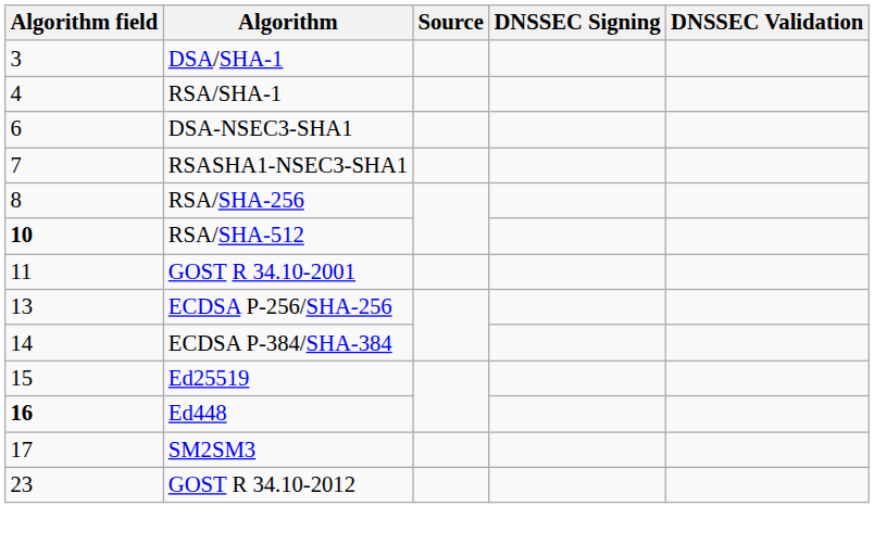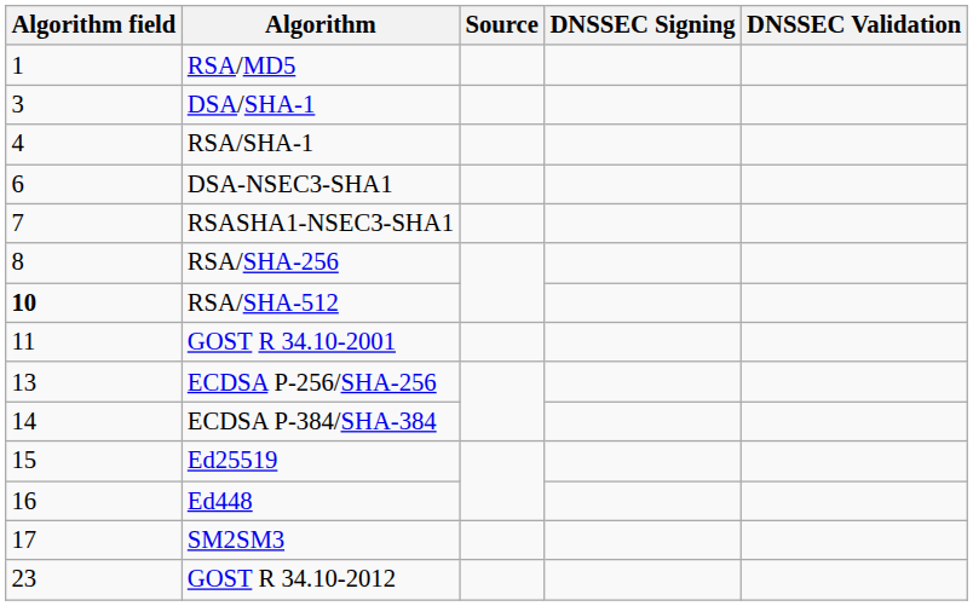 <table class="wikitable">
 <tr>
 <th>Algorithm field</th>
 <th>Algorithm</th>
 <th>Source</th>
 <th>DNSSEC Signing</th>
 <th>DNSSEC Validation</th>
+</tr>
+<tr>
+<td>1</td>
+<td><a href='#'>RSA</a>/<a href='#'>MD5</a></td>
+<td></td>
+<td></td>
+<td></td>
 </tr>
 <tr>
 <td>3</td>
 <td><a href='#'>DSA</a>/<a href='#'>SHA-1</a></td>
 <td></td>
 <td></td>
 <td></td>
 </tr>
 <tr>
 <td>4</td>
 <td>RSA/SHA-1</td>
 <td></td>
 <td></td>
 <td></td>
 </tr>
 <tr>
 <td>6</td>
 <td>DSA-NSEC3-SHA1</td>
 <td></td>
 <td></td>
 <td></td>
 </tr>
 <tr>
 <td>7</td>
 <td>RSASHA1-NSEC3-SHA1</td>
 <td></td>
 <td></td>
 <td></td>
 </tr>
 <tr>
 <td>8</td>
 <td>RSA/<a href='#'>SHA-256</a></td>
 <td rowspan="2"></td>
 <td></td>
 <td></td>
 </tr>
 <tr>
 <td><strong>10</strong></td>
 <td>RSA/<a href='#'>SHA-512</a></td>
 <td></td>
 <td></td>
 </tr>
 <tr>
 <td>11</td>
 <td><a href='#'>GOST</a> <a href='#'>R 34.10-2001</a></td>
 <td></td>
 <td></td>
 <td></td>
 </tr>
 <tr>
 <td>13</td>
 <td><a href='#'>ECDSA</a> P-256/<a href='#'>SHA-256</a></td>
 <td rowspan="2"></td>
 <td></td>
 <td></td>
 </tr>
 <tr>
 <td>14</td>
 <td>ECDSA P-384/<a href='#'>SHA-384</a></td>
 <td></td>
 <td></td>
 </tr>
 <tr>
 <td>15</td>
 <td><a href='#'>Ed25519</a></td>
 <td rowspan="2"></td>
 <td></td>
 <td></td>
 </tr>
 <tr>
-<td><strong>16</strong></td>
+<td>16</td>
 <td><a href='#'>Ed448</a></td>
 <td></td>
 <td></td>
 </tr>
 <tr>
 <td>17</td>
 <td><a href='#'>SM2SM3</a></td>
 <td></td>
 <td></td>
 <td></td>
 </tr>
 <tr>
 <td>23</td>
 <td><a href='#'>GOST</a> R 34.10-2012</td>
 <td></td>
 <td></td>
 <td></td>
 </tr>
 </table>
